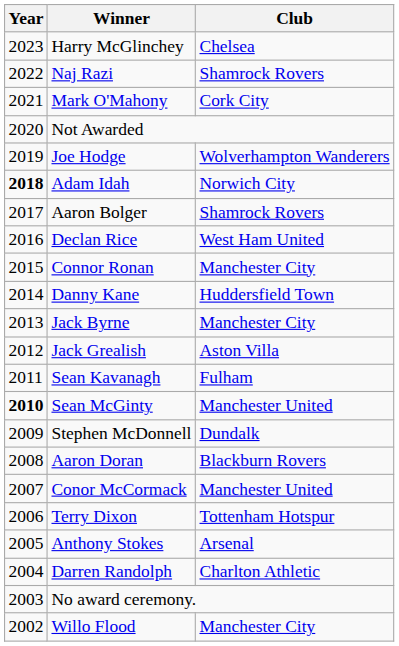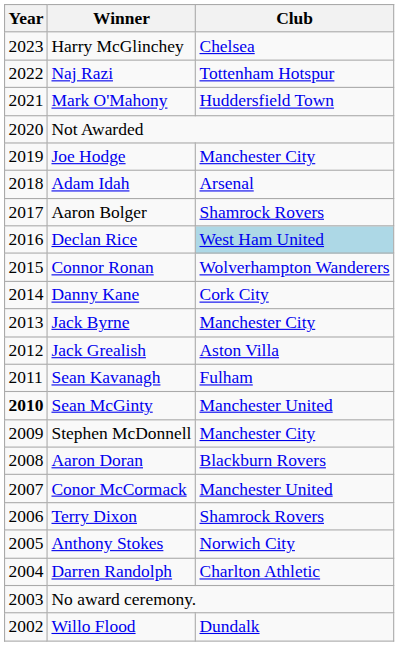 <table class="wikitable">
 <tr>
 <th>Year</th>
 <th>Winner</th>
 <th>Club</th>
 </tr>
 <tr>
 <td>2023</td>
 <td>Harry McGlinchey</td>
 <td><a href='#'>Chelsea</a></td>
 </tr>
 <tr>
 <td>2022</td>
 <td><a href='#'>Naj Razi</a></td>
-<td><a href='#'>Shamrock Rovers</a></td>
+<td><a href='#'>Tottenham Hotspur</a></td>
 </tr>
 <tr>
 <td>2021</td>
 <td><a href='#'>Mark O'Mahony</a></td>
-<td><a href='#'>Cork City</a></td>
+<td><a href='#'>Huddersfield Town</a></td>
 </tr>
 <tr>
 <td>2020</td>
 <td colspan="2">Not Awarded</td>
 </tr>
 <tr>
 <td>2019</td>
 <td><a href='#'>Joe Hodge</a></td>
-<td><a href='#'>Wolverhampton Wanderers</a></td>
+<td><a href='#'>Manchester City</a></td>
 </tr>
 <tr>
-<td><strong>2018</strong></td>
+<td>2018</td>
 <td><a href='#'>Adam Idah</a></td>
-<td><a href='#'>Norwich City</a></td>
+<td><a href='#'>Arsenal</a></td>
 </tr>
 <tr>
 <td>2017</td>
 <td>Aaron Bolger</td>
 <td><a href='#'>Shamrock Rovers</a></td>
 </tr>
 <tr>
 <td>2016</td>
 <td><a href='#'>Declan Rice</a></td>
-<td><a href='#'>West Ham United</a></td>
+<td style="background: lightblue;"><a href='#'>West Ham United</a></td>
 </tr>
 <tr>
 <td>2015</td>
 <td><a href='#'>Connor Ronan</a></td>
-<td><a href='#'>Manchester City</a></td>
+<td><a href='#'>Wolverhampton Wanderers</a></td>
 </tr>
 <tr>
 <td>2014</td>
 <td><a href='#'>Danny Kane</a></td>
-<td><a href='#'>Huddersfield Town</a></td>
+<td><a href='#'>Cork City</a></td>
 </tr>
 <tr>
 <td>2013</td>
 <td><a href='#'>Jack Byrne</a></td>
 <td><a href='#'>Manchester City</a></td>
 </tr>
 <tr>
 <td>2012</td>
 <td><a href='#'>Jack Grealish</a></td>
 <td><a href='#'>Aston Villa</a></td>
 </tr>
 <tr>
 <td>2011</td>
 <td><a href='#'>Sean Kavanagh</a></td>
 <td><a href='#'>Fulham</a></td>
 </tr>
 <tr>
 <td><strong>2010</strong></td>
 <td><a href='#'>Sean McGinty</a></td>
 <td><a href='#'>Manchester United</a></td>
 </tr>
 <tr>
 <td>2009</td>
 <td>Stephen McDonnell</td>
-<td><a href='#'>Dundalk</a></td>
+<td><a href='#'>Manchester City</a></td>
 </tr>
 <tr>
 <td>2008</td>
 <td><a href='#'>Aaron Doran</a></td>
 <td><a href='#'>Blackburn Rovers</a></td>
 </tr>
 <tr>
 <td>2007</td>
 <td><a href='#'>Conor McCormack</a></td>
 <td><a href='#'>Manchester United</a></td>
 </tr>
 <tr>
 <td>2006</td>
 <td><a href='#'>Terry Dixon</a></td>
-<td><a href='#'>Tottenham Hotspur</a></td>
+<td><a href='#'>Shamrock Rovers</a></td>
 </tr>
 <tr>
 <td>2005</td>
 <td><a href='#'>Anthony Stokes</a></td>
-<td><a href='#'>Arsenal</a></td>
+<td><a href='#'>Norwich City</a></td>
 </tr>
 <tr>
 <td>2004</td>
 <td><a href='#'>Darren Randolph</a></td>
 <td><a href='#'>Charlton Athletic</a></td>
 </tr>
 <tr>
 <td>2003</td>
 <td colspan="2">No award ceremony.</td>
 </tr>
 <tr>
 <td>2002</td>
 <td><a href='#'>Willo Flood</a></td>
-<td><a href='#'>Manchester City</a></td>
+<td><a href='#'>Dundalk</a></td>
 </tr>
 </table>
